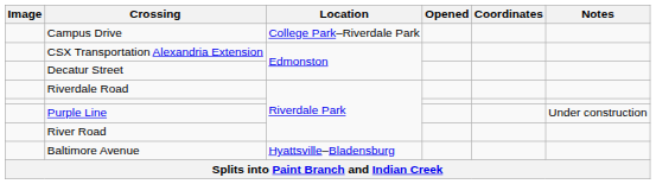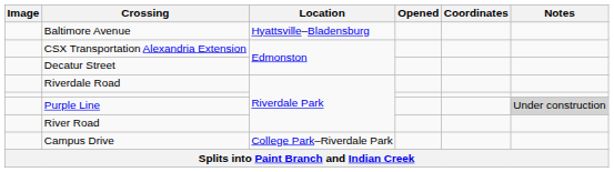 <table class="wikitable">
 <tr>
 <th>Image</th>
 <th>Crossing</th>
 <th>Location</th>
 <th>Opened</th>
 <th>Coordinates</th>
 <th>Notes</th>
 </tr>
 <tr>
 <td></td>
-<td>Campus Drive</td>
-<td><a href='#'>College Park</a>–Riverdale Park</td>
+<td>Baltimore Avenue</td>
+<td><a href='#'>Hyattsville</a>–<a href='#'>Bladensburg</a></td>
 <td></td>
 <td></td>
 <td></td>
 </tr>
 <tr>
 <td></td>
 <td>CSX Transportation <a href='#'>Alexandria Extension</a></td>
 <td rowspan="2"><a href='#'>Edmonston</a></td>
 <td></td>
 <td></td>
 <td></td>
 </tr>
 <tr>
 <td></td>
 <td>Decatur Street</td>
 <td></td>
 <td></td>
 <td></td>
 </tr>
 <tr>
 <td></td>
 <td>Riverdale Road</td>
 <td rowspan="4"><a href='#'>Riverdale Park</a></td>
 <td></td>
 <td></td>
 <td></td>
 </tr>
 <tr>
 <td></td>
 <td></td>
 <td></td>
 <td></td>
 <td></td>
 </tr>
 <tr>
 <td></td>
 <td><a href='#'>Purple Line</a></td>
 <td></td>
 <td></td>
-<td>Under construction</td>
+<td style="background: lightgrey;">Under construction</td>
 </tr>
 <tr>
 <td></td>
 <td>River Road</td>
 <td></td>
 <td></td>
 <td></td>
 </tr>
 <tr>
 <td></td>
-<td>Baltimore Avenue</td>
-<td><a href='#'>Hyattsville</a>–<a href='#'>Bladensburg</a></td>
+<td>Campus Drive</td>
+<td><a href='#'>College Park</a>–Riverdale Park</td>
 <td></td>
 <td></td>
 <td></td>
 </tr>
 <tr>
 <th colspan="6">Splits into <a href='#'>Paint Branch</a> and <a href='#'>Indian Creek</a></th>
 </tr>
 </table>
